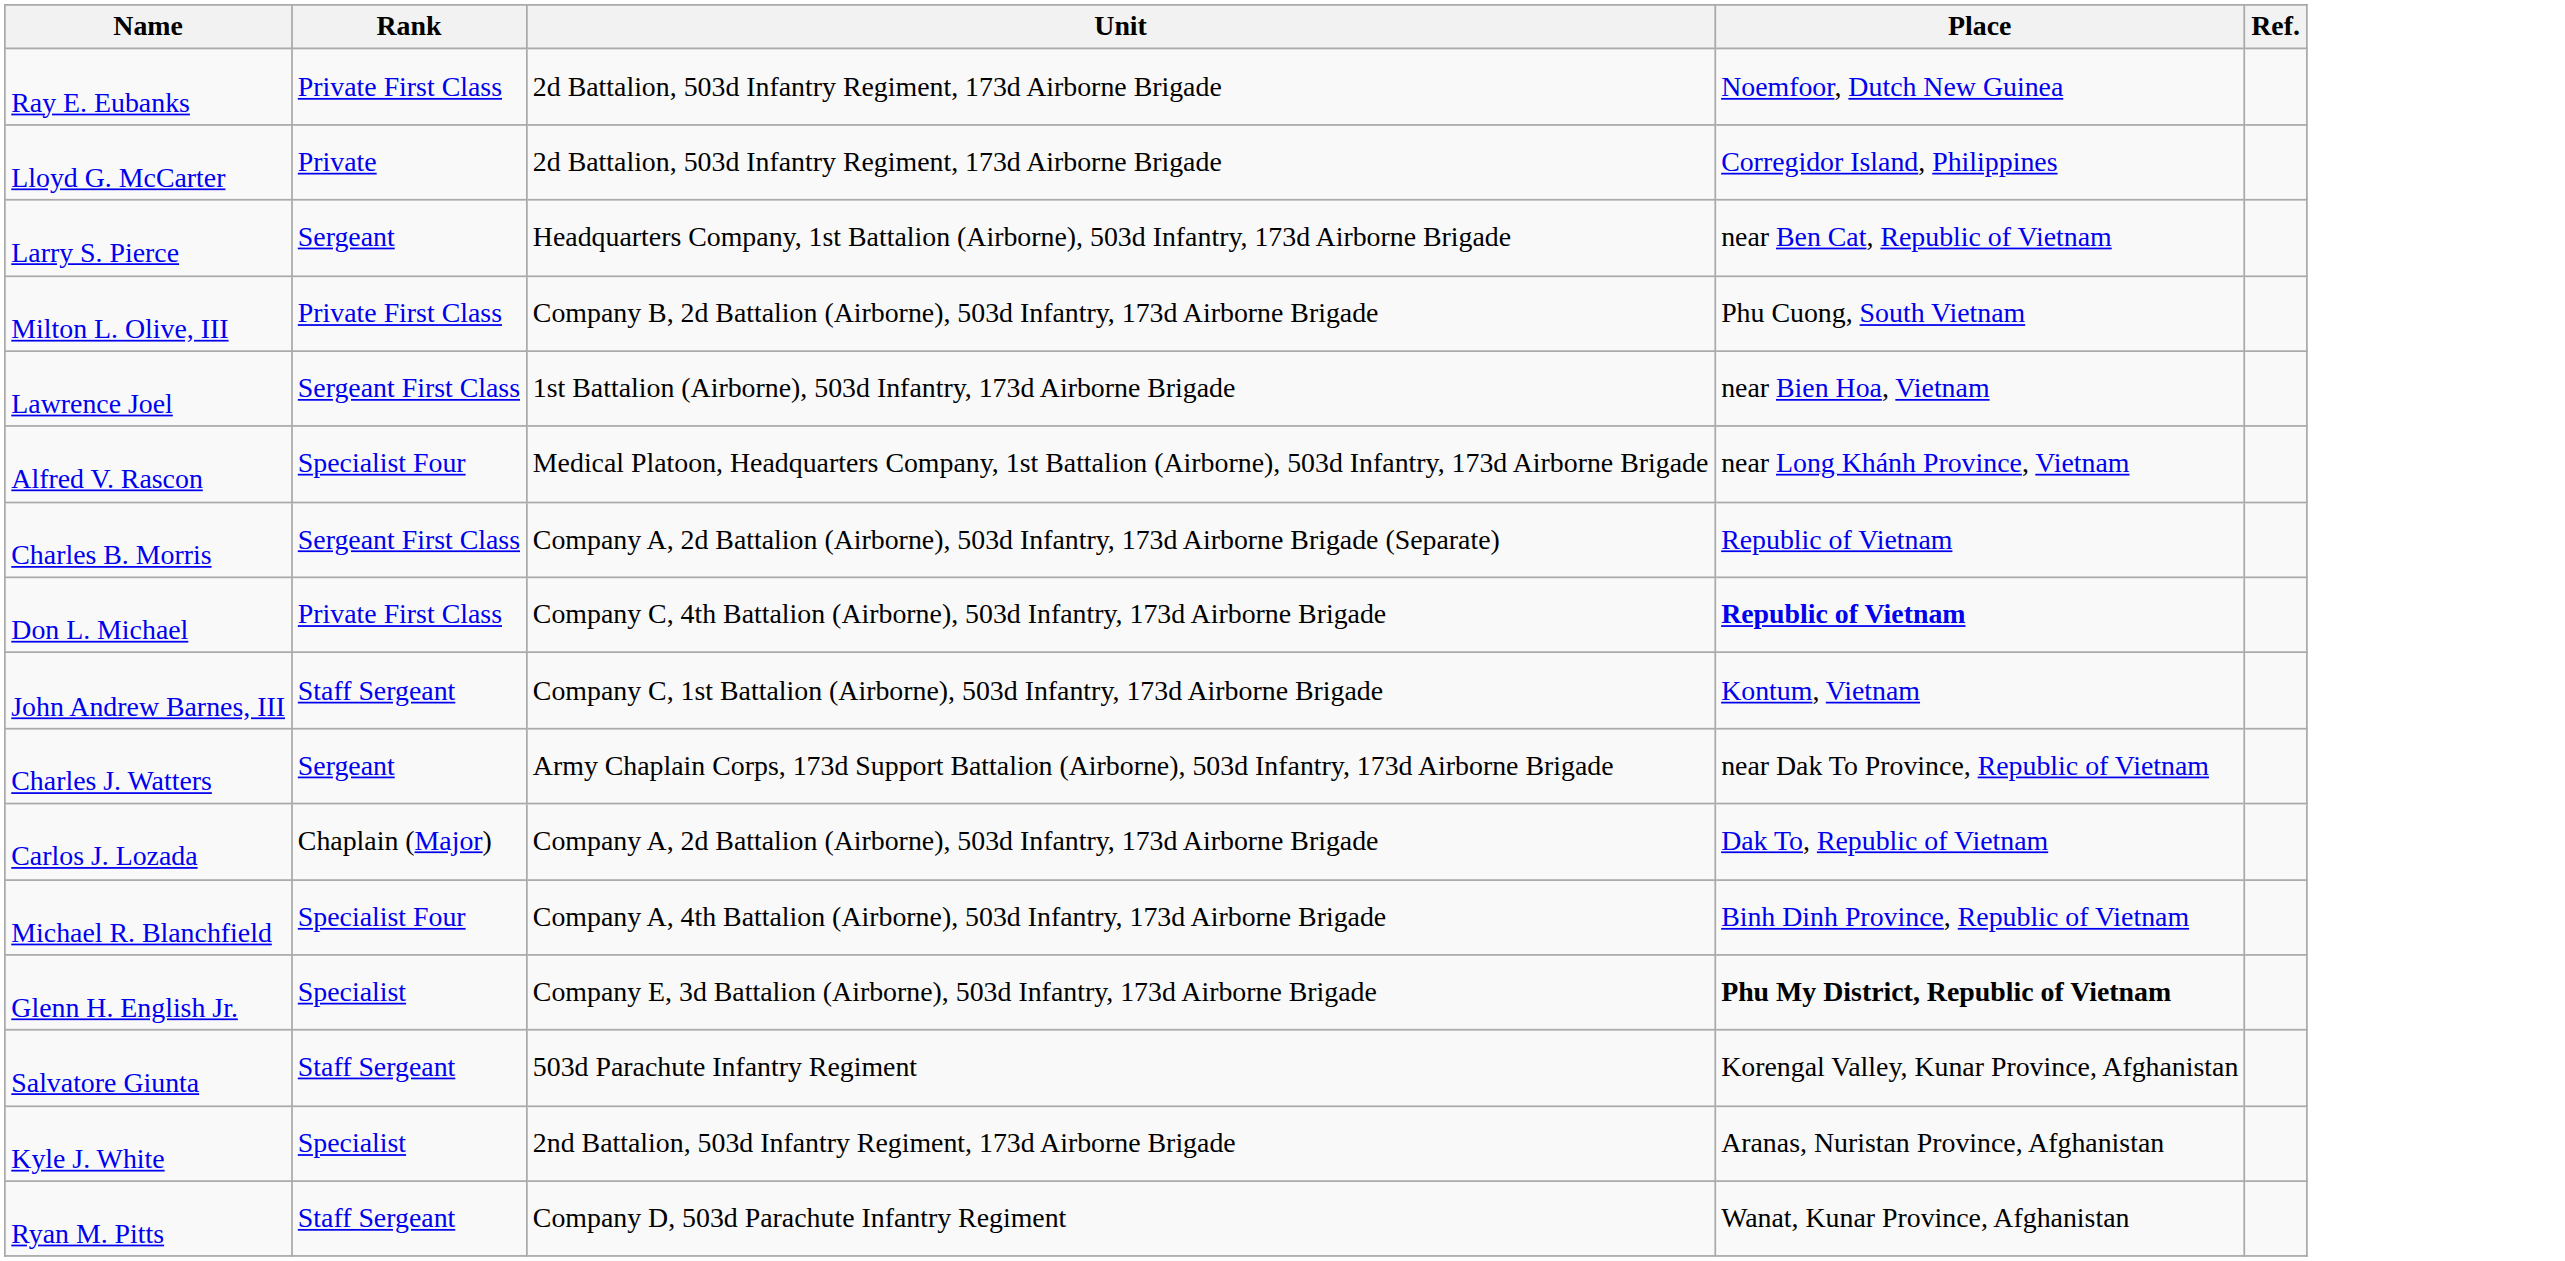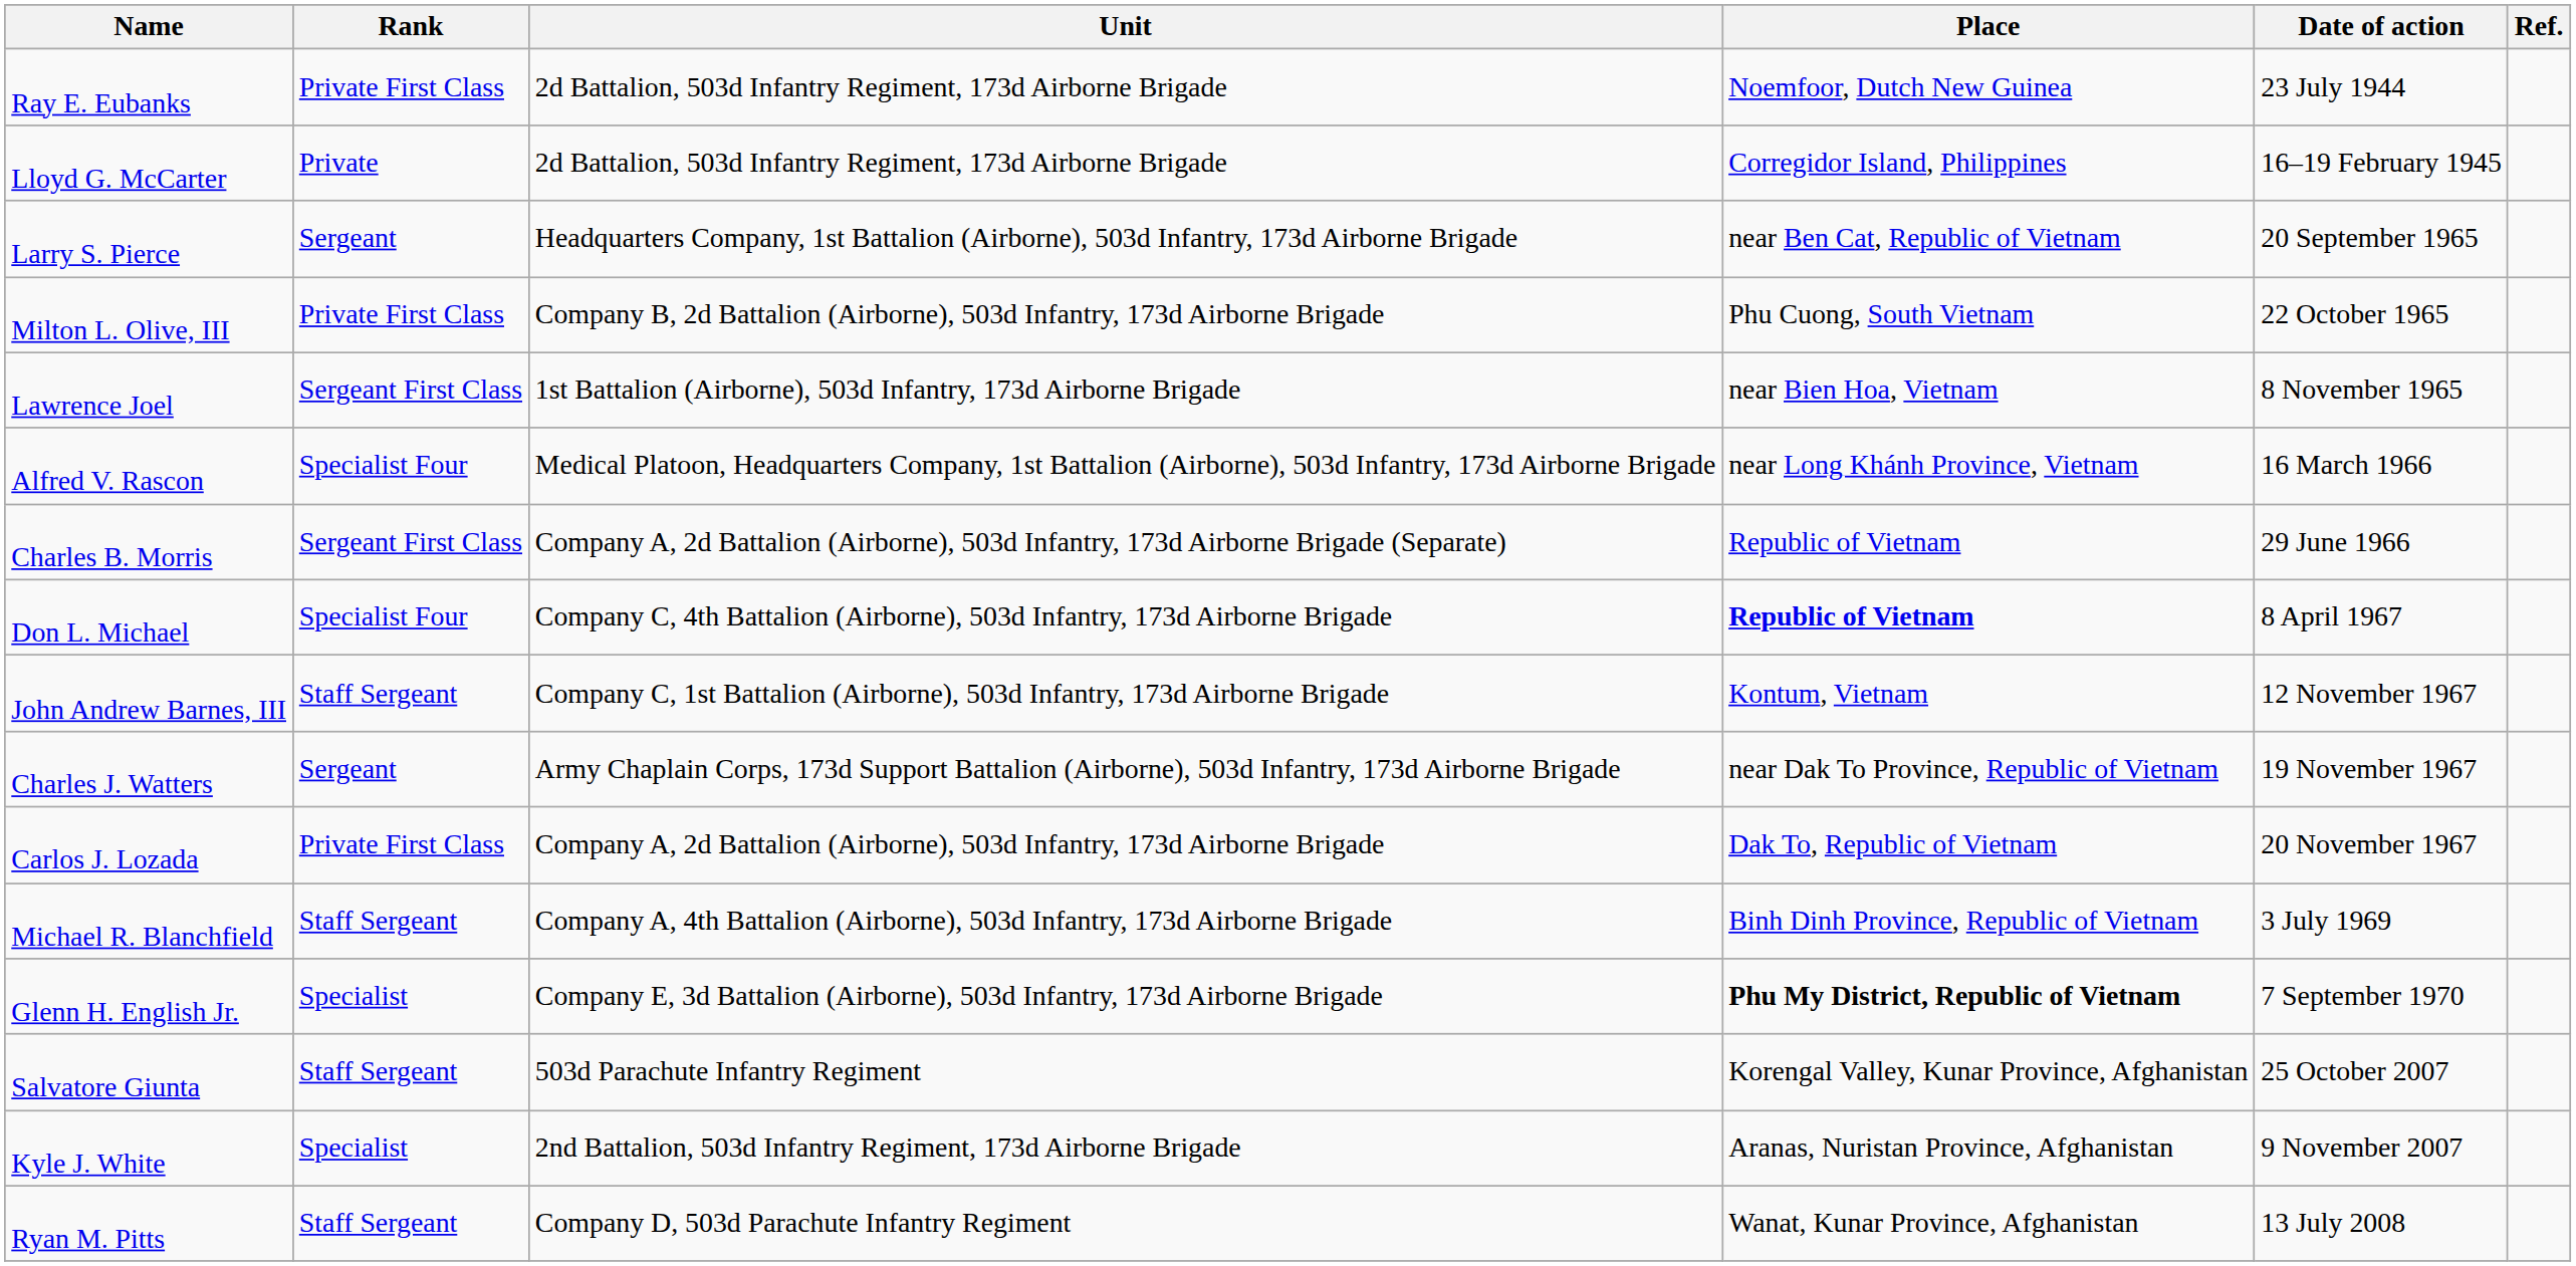 <table class="wikitable" style="text-align:left">
 <tr bgcolor="#CCCCCC">
 <th>Name</th>
 <th>Rank</th>
 <th>Unit</th>
 <th>Place</th>
+<th>Date of action</th>
 <th>Ref.</th>
 </tr>
 <tr>
 <td><br><a href='#'>Ray E. Eubanks</a></td>
 <td><a href='#'>Private First Class</a></td>
 <td>2d Battalion, 503d Infantry Regiment, 173d Airborne Brigade</td>
 <td><a href='#'>Noemfoor</a>, <a href='#'>Dutch New Guinea</a></td>
+<td>23 July 1944</td>
 <td></td>
 </tr>
 <tr>
 <td><br><a href='#'>Lloyd G. McCarter</a></td>
 <td><a href='#'>Private</a></td>
 <td>2d Battalion, 503d Infantry Regiment, 173d Airborne Brigade</td>
 <td><a href='#'>Corregidor Island</a>, <a href='#'>Philippines</a></td>
+<td>16–19 February 1945</td>
 <td></td>
 </tr>
 <tr>
 <td><br><a href='#'>Larry S. Pierce</a></td>
 <td><a href='#'>Sergeant</a></td>
 <td>Headquarters Company, 1st Battalion (Airborne), 503d Infantry, 173d Airborne Brigade</td>
 <td>near <a href='#'>Ben Cat</a>, <a href='#'>Republic of Vietnam</a></td>
+<td>20 September 1965</td>
 <td></td>
 </tr>
 <tr>
 <td><br><a href='#'>Milton L. Olive, III</a></td>
 <td><a href='#'>Private First Class</a></td>
 <td>Company B, 2d Battalion (Airborne), 503d Infantry, 173d Airborne Brigade</td>
 <td>Phu Cuong, <a href='#'>South Vietnam</a></td>
+<td>22 October 1965</td>
 <td></td>
 </tr>
 <tr>
 <td><br><a href='#'>Lawrence Joel</a></td>
 <td><a href='#'>Sergeant First Class</a></td>
 <td>1st Battalion (Airborne), 503d Infantry, 173d Airborne Brigade</td>
 <td>near <a href='#'>Bien Hoa</a>, <a href='#'>Vietnam</a></td>
+<td>8 November 1965</td>
 <td></td>
 </tr>
 <tr>
 <td><br><a href='#'>Alfred V. Rascon</a></td>
 <td><a href='#'>Specialist Four</a></td>
 <td>Medical Platoon, Headquarters Company, 1st Battalion (Airborne), 503d Infantry, 173d Airborne Brigade</td>
 <td>near <a href='#'>Long Khánh Province</a>, <a href='#'>Vietnam</a></td>
+<td>16 March 1966</td>
 <td></td>
 </tr>
 <tr>
 <td><br><a href='#'>Charles B. Morris</a></td>
 <td><a href='#'>Sergeant First Class</a></td>
 <td>Company A, 2d Battalion (Airborne), 503d Infantry, 173d Airborne Brigade (Separate)</td>
 <td><a href='#'>Republic of Vietnam</a></td>
+<td>29 June 1966</td>
 <td></td>
 </tr>
 <tr>
 <td><br><a href='#'>Don L. Michael</a></td>
-<td><a href='#'>Private First Class</a></td>
+<td><a href='#'>Specialist Four</a></td>
 <td>Company C, 4th Battalion (Airborne), 503d Infantry, 173d Airborne Brigade</td>
 <td><strong><a href='#'>Republic of Vietnam</a></strong></td>
+<td>8 April 1967</td>
 <td></td>
 </tr>
 <tr>
 <td><br><a href='#'>John Andrew Barnes, III</a></td>
 <td><a href='#'>Staff Sergeant</a></td>
 <td>Company C, 1st Battalion (Airborne), 503d Infantry, 173d Airborne Brigade</td>
 <td><a href='#'>Kontum</a>, <a href='#'>Vietnam</a></td>
+<td>12 November 1967</td>
 <td></td>
 </tr>
 <tr>
 <td><br><a href='#'>Charles J. Watters</a></td>
 <td><a href='#'>Sergeant</a></td>
 <td>Army Chaplain Corps, 173d Support Battalion (Airborne), 503d Infantry, 173d Airborne Brigade</td>
 <td>near Dak To Province, <a href='#'>Republic of Vietnam</a></td>
+<td>19 November 1967</td>
 <td></td>
 </tr>
 <tr>
 <td><br><a href='#'>Carlos J. Lozada</a></td>
-<td>Chaplain (<a href='#'>Major</a>)</td>
+<td><a href='#'>Private First Class</a></td>
 <td>Company A, 2d Battalion (Airborne), 503d Infantry, 173d Airborne Brigade</td>
 <td><a href='#'>Dak To</a>, <a href='#'>Republic of Vietnam</a></td>
+<td>20 November 1967</td>
 <td></td>
 </tr>
 <tr>
 <td><br><a href='#'>Michael R. Blanchfield</a></td>
-<td><a href='#'>Specialist Four</a></td>
+<td><a href='#'>Staff Sergeant</a></td>
 <td>Company A, 4th Battalion (Airborne), 503d Infantry, 173d Airborne Brigade</td>
 <td><a href='#'>Binh Dinh Province</a>, <a href='#'>Republic of Vietnam</a></td>
+<td>3 July 1969</td>
 <td></td>
 </tr>
 <tr>
 <td><br><a href='#'>Glenn H. English Jr.</a></td>
 <td><a href='#'>Specialist</a></td>
 <td>Company E, 3d Battalion (Airborne), 503d Infantry, 173d Airborne Brigade</td>
 <td><strong>Phu My District, Republic of Vietnam</strong></td>
+<td>7 September 1970</td>
 <td></td>
 </tr>
 <tr>
 <td><br><a href='#'>Salvatore Giunta</a></td>
 <td><a href='#'>Staff Sergeant</a></td>
 <td>503d Parachute Infantry Regiment</td>
 <td>Korengal Valley, Kunar Province, Afghanistan</td>
+<td>25 October 2007</td>
 <td></td>
 </tr>
 <tr>
 <td><br><a href='#'>Kyle J. White</a></td>
 <td><a href='#'>Specialist</a></td>
 <td>2nd Battalion, 503d Infantry Regiment, 173d Airborne Brigade</td>
 <td>Aranas, Nuristan Province, Afghanistan</td>
+<td>9 November 2007</td>
 <td></td>
 </tr>
 <tr>
 <td><br><a href='#'>Ryan M. Pitts</a></td>
 <td><a href='#'>Staff Sergeant</a></td>
 <td>Company D, 503d Parachute Infantry Regiment</td>
 <td>Wanat, Kunar Province, Afghanistan</td>
+<td>13 July 2008</td>
 <td></td>
 </tr>
 </table>
